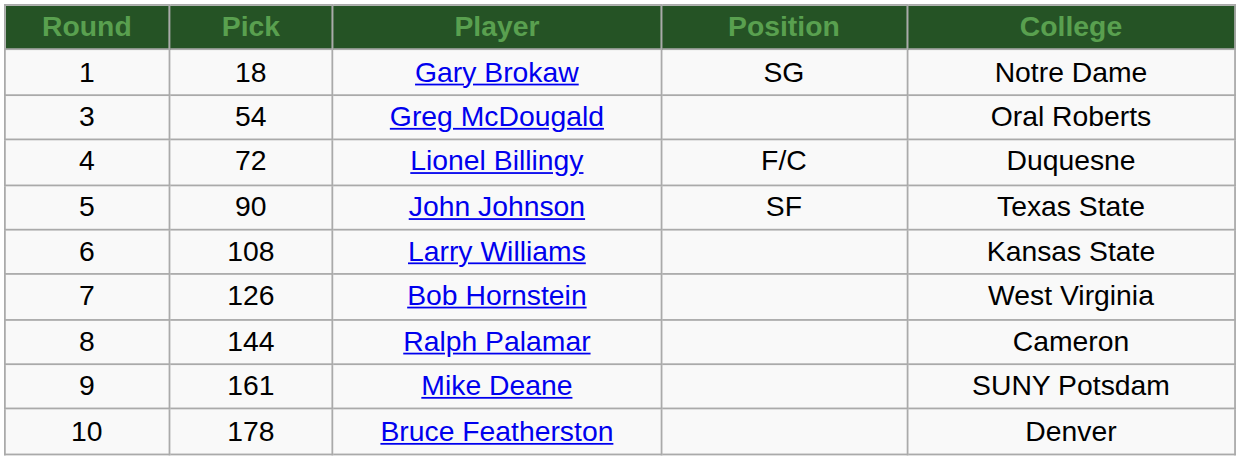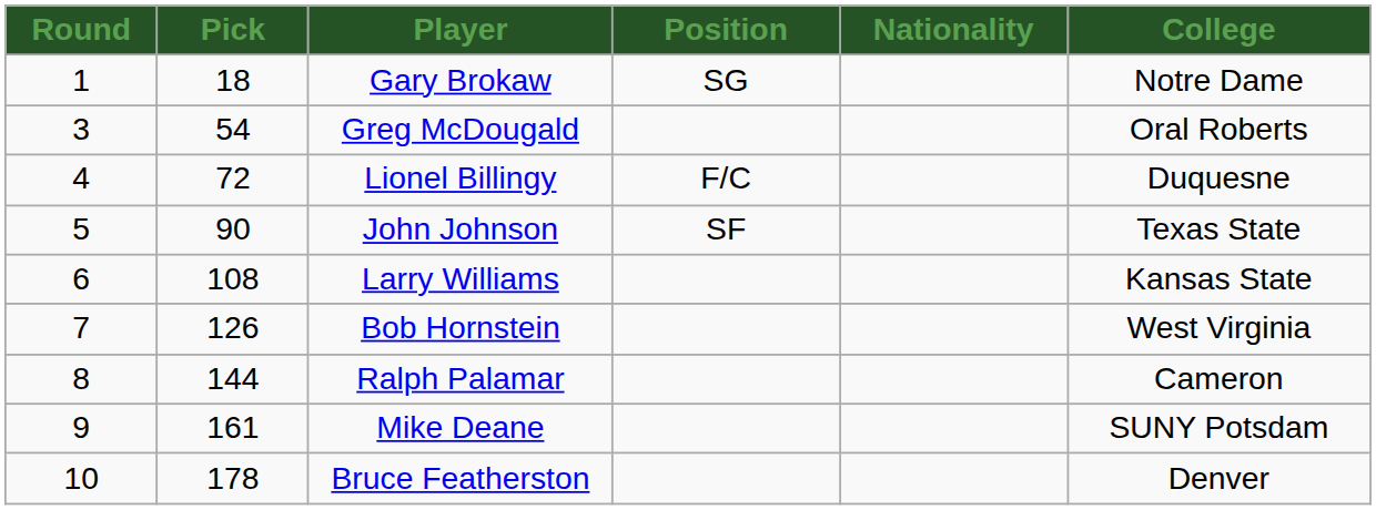 <table class="wikitable sortable sortable">
 <tr>
 <th style="background:#255325; color:#59A04F" width="10%">Round</th>
 <th style="background:#255325; color:#59A04F" width="10%">Pick</th>
 <th style="background:#255325; color:#59A04F" width="20%">Player</th>
 <th style="background:#255325; color:#59A04F" width="15%">Position</th>
+<th style="background:#255325; color:#59A04F" width="15%">Nationality</th>
 <th style="background:#255325; color:#59A04F" width="20%">College</th>
 </tr>
 <tr style="text-align: center">
 <td>1</td>
 <td>18</td>
 <td><a href='#'>Gary Brokaw</a></td>
 <td>SG</td>
+<td></td>
 <td>Notre Dame</td>
 </tr>
 <tr style="text-align: center">
 <td>3</td>
 <td>54</td>
 <td><a href='#'>Greg McDougald</a></td>
+<td></td>
 <td></td>
 <td>Oral Roberts</td>
 </tr>
 <tr style="text-align: center">
 <td>4</td>
 <td>72</td>
 <td><a href='#'>Lionel Billingy</a></td>
 <td>F/C</td>
+<td></td>
 <td>Duquesne</td>
 </tr>
 <tr style="text-align: center">
 <td>5</td>
 <td>90</td>
 <td><a href='#'>John Johnson</a></td>
 <td>SF</td>
+<td></td>
 <td>Texas State</td>
 </tr>
 <tr style="text-align: center">
 <td>6</td>
 <td>108</td>
 <td><a href='#'>Larry Williams</a></td>
+<td></td>
 <td></td>
 <td>Kansas State</td>
 </tr>
 <tr style="text-align: center">
 <td>7</td>
 <td>126</td>
 <td><a href='#'>Bob Hornstein</a></td>
 <td></td>
+<td></td>
 <td>West Virginia</td>
 </tr>
 <tr style="text-align: center">
 <td>8</td>
 <td>144</td>
 <td><a href='#'>Ralph Palamar</a></td>
+<td></td>
 <td></td>
 <td>Cameron</td>
 </tr>
 <tr style="text-align: center">
 <td>9</td>
 <td>161</td>
 <td><a href='#'>Mike Deane</a></td>
 <td></td>
+<td></td>
 <td>SUNY Potsdam</td>
 </tr>
 <tr style="text-align: center">
 <td>10</td>
 <td>178</td>
 <td><a href='#'>Bruce Featherston</a></td>
 <td></td>
+<td></td>
 <td>Denver</td>
 </tr>
 </table>
